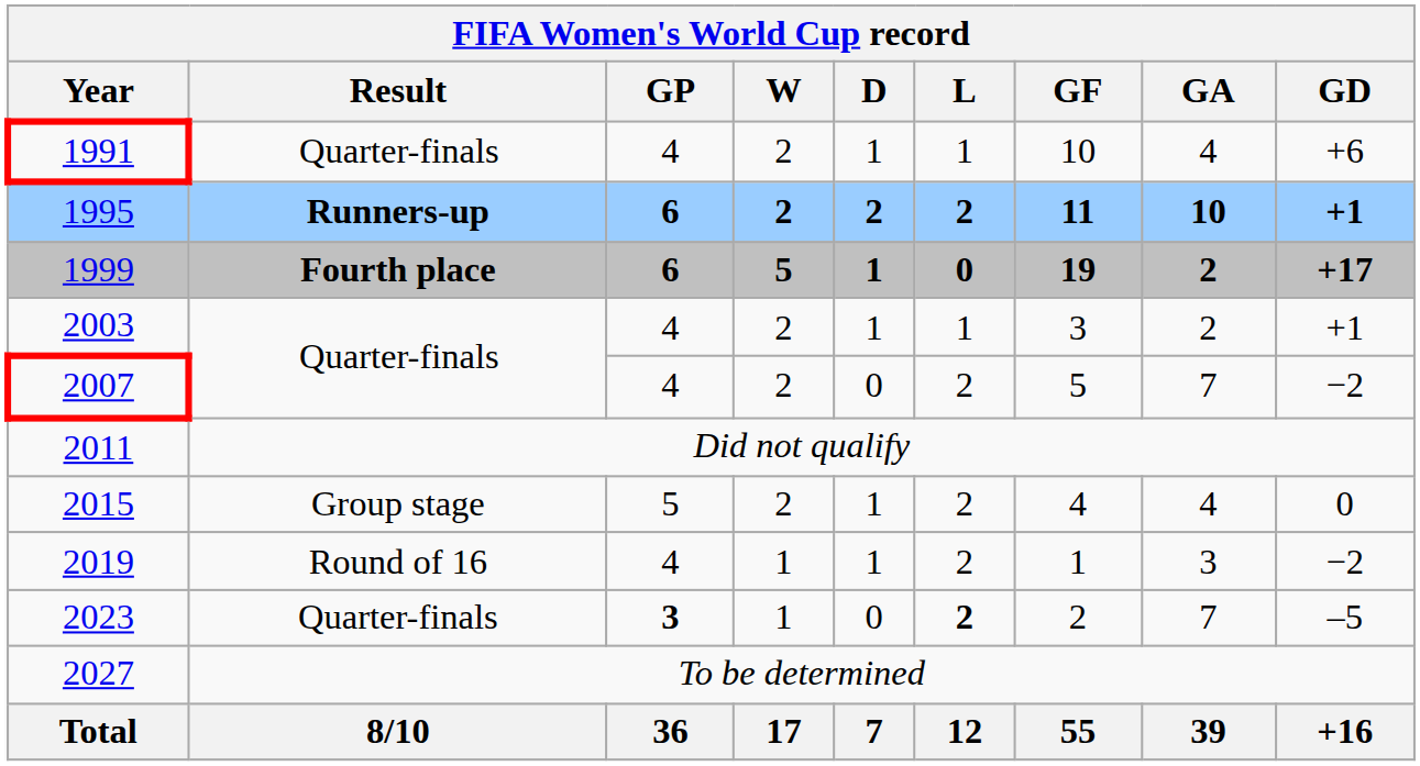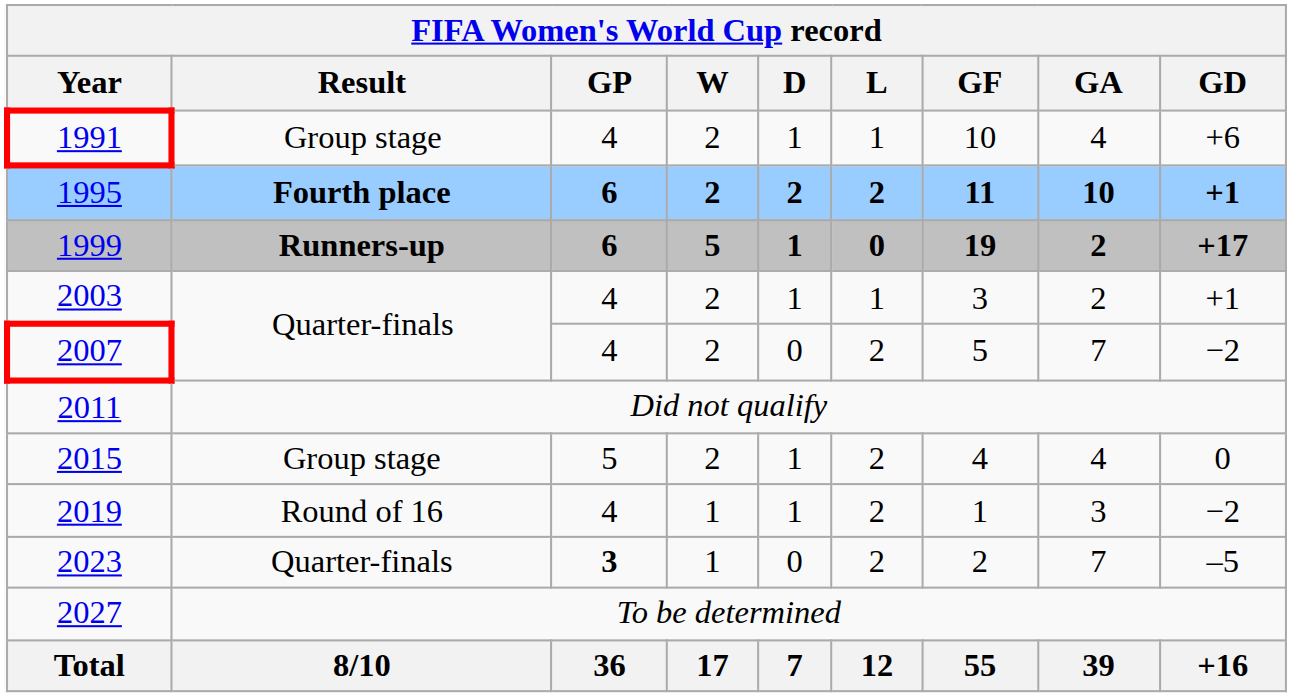 <table class="wikitable" style="text-align: center; width:50%;">
 <tr>
 <th colspan=11><a href='#'>FIFA Women's World Cup</a> record</th>
 </tr>
 <tr>
 <th>Year</th>
 <th>Result</th>
 <th>GP</th>
 <th>W</th>
 <th>D</th>
 <th>L</th>
 <th>GF</th>
 <th>GA</th>
 <th>GD</th>
 </tr>
 <tr>
 <td style="border: 3px solid red"> <a href='#'>1991</a></td>
-<td>Quarter-finals</td>
+<td>Group stage</td>
 <td>4</td>
 <td>2</td>
 <td>1</td>
 <td>1</td>
 <td>10</td>
 <td>4</td>
 <td>+6</td>
 </tr>
 <tr style="background:#9acdff;">
 <td> <a href='#'>1995</a></td>
-<td><strong>Runners-up</strong></td>
+<td><strong>Fourth place</strong></td>
 <td><strong>6</strong></td>
 <td><strong>2</strong></td>
 <td><strong>2</strong></td>
 <td><strong>2</strong></td>
 <td><strong>11</strong></td>
 <td><strong>10</strong></td>
 <td><strong>+1</strong></td>
 </tr>
 <tr style="background:silver;">
 <td> <a href='#'>1999</a></td>
-<td><strong>Fourth place</strong></td>
+<td><strong>Runners-up</strong></td>
 <td><strong>6</strong></td>
 <td><strong>5</strong></td>
 <td><strong>1</strong></td>
 <td><strong>0</strong></td>
 <td><strong>19</strong></td>
 <td><strong>2</strong></td>
 <td><strong>+17</strong></td>
 </tr>
 <tr>
 <td> <a href='#'>2003</a></td>
 <td rowspan=2>Quarter-finals</td>
 <td>4</td>
 <td>2</td>
 <td>1</td>
 <td>1</td>
 <td>3</td>
 <td>2</td>
 <td>+1</td>
 </tr>
 <tr>
 <td style="border: 3px solid red"> <a href='#'>2007</a></td>
 <td>4</td>
 <td>2</td>
 <td>0</td>
 <td>2</td>
 <td>5</td>
 <td>7</td>
 <td>−2</td>
 </tr>
 <tr>
 <td> <a href='#'>2011</a></td>
 <td colspan=8><em>Did not qualify</em></td>
 </tr>
 <tr>
 <td> <a href='#'>2015</a></td>
 <td>Group stage</td>
 <td>5</td>
 <td>2</td>
 <td>1</td>
 <td>2</td>
 <td>4</td>
 <td>4</td>
 <td>0</td>
 </tr>
 <tr>
 <td> <a href='#'>2019</a></td>
 <td>Round of 16</td>
 <td>4</td>
 <td>1</td>
 <td>1</td>
 <td>2</td>
 <td>1</td>
 <td>3</td>
 <td>−2</td>
 </tr>
 <tr>
 <td>  <a href='#'>2023</a></td>
 <td>Quarter-finals</td>
 <td><strong>3</strong></td>
 <td>1</td>
 <td>0</td>
-<td><strong>2</strong></td>
+<td>2</td>
 <td>2</td>
 <td>7</td>
 <td>–5</td>
 </tr>
 <tr>
 <td> <a href='#'>2027</a></td>
 <td colspan=8><em>To be determined</em></td>
 </tr>
 <tr>
 <th>Total</th>
 <th>8/10</th>
 <th>36</th>
 <th>17</th>
 <th>7</th>
 <th>12</th>
 <th>55</th>
 <th>39</th>
 <th>+16</th>
 </tr>
 </table>
